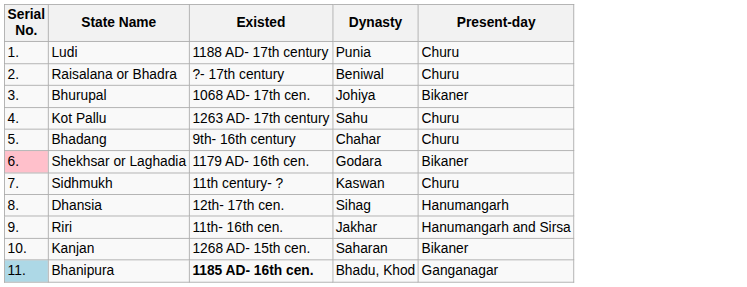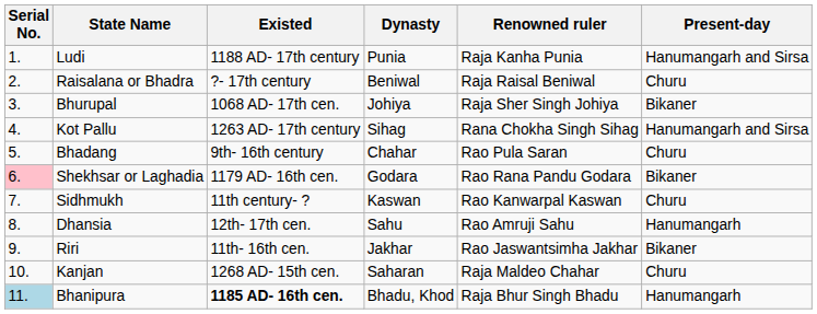 <table class="wikitable sortable" border="1">
 <tr>
 <th>Serial<br>No.</th>
 <th>State Name</th>
 <th>Existed</th>
 <th>Dynasty</th>
+<th>Renowned ruler</th>
 <th>Present-day</th>
 </tr>
 <tr>
 <td>1.</td>
 <td>Ludi</td>
 <td>1188 AD- 17th century</td>
 <td>Punia</td>
-<td>Churu</td>
+<td>Raja Kanha Punia</td>
+<td>Hanumangarh and Sirsa</td>
 </tr>
 <tr>
 <td>2.</td>
 <td>Raisalana or Bhadra</td>
 <td>?- 17th century</td>
 <td>Beniwal</td>
+<td>Raja Raisal Beniwal</td>
 <td>Churu</td>
 </tr>
 <tr>
 <td>3.</td>
 <td>Bhurupal</td>
 <td>1068 AD- 17th cen.</td>
 <td>Johiya</td>
+<td>Raja Sher Singh Johiya</td>
 <td>Bikaner</td>
 </tr>
 <tr>
 <td>4.</td>
 <td>Kot Pallu</td>
 <td>1263 AD- 17th century</td>
-<td>Sahu</td>
-<td>Churu</td>
+<td>Sihag</td>
+<td>Rana Chokha Singh Sihag</td>
+<td>Hanumangarh and Sirsa</td>
 </tr>
 <tr>
 <td>5.</td>
 <td>Bhadang</td>
 <td>9th- 16th century</td>
 <td>Chahar</td>
+<td>Rao Pula Saran</td>
 <td>Churu</td>
 </tr>
 <tr>
 <td style="background: pink;">6.</td>
 <td>Shekhsar or Laghadia</td>
 <td>1179 AD- 16th cen.</td>
 <td>Godara</td>
+<td>Rao Rana Pandu Godara</td>
 <td>Bikaner</td>
 </tr>
 <tr>
 <td>7.</td>
 <td>Sidhmukh</td>
 <td>11th century- ?</td>
 <td>Kaswan</td>
+<td>Rao Kanwarpal Kaswan</td>
 <td>Churu</td>
 </tr>
 <tr>
 <td>8.</td>
 <td>Dhansia</td>
 <td>12th- 17th cen.</td>
-<td>Sihag</td>
+<td>Sahu</td>
+<td>Rao Amruji Sahu</td>
 <td>Hanumangarh</td>
 </tr>
 <tr>
 <td>9.</td>
 <td>Riri</td>
 <td>11th- 16th cen.</td>
 <td>Jakhar</td>
-<td>Hanumangarh and Sirsa</td>
+<td>Rao Jaswantsimha Jakhar</td>
+<td>Bikaner</td>
 </tr>
 <tr>
 <td>10.</td>
 <td>Kanjan</td>
 <td>1268 AD- 15th cen.</td>
 <td>Saharan</td>
-<td>Bikaner</td>
+<td>Raja Maldeo Chahar</td>
+<td>Churu</td>
 </tr>
 <tr>
 <td style="background: lightblue;">11.</td>
 <td>Bhanipura</td>
 <td><strong>1185 AD- 16th cen.</strong></td>
 <td>Bhadu, Khod</td>
-<td>Ganganagar</td>
+<td>Raja Bhur Singh Bhadu</td>
+<td>Hanumangarh</td>
 </tr>
 </table>
